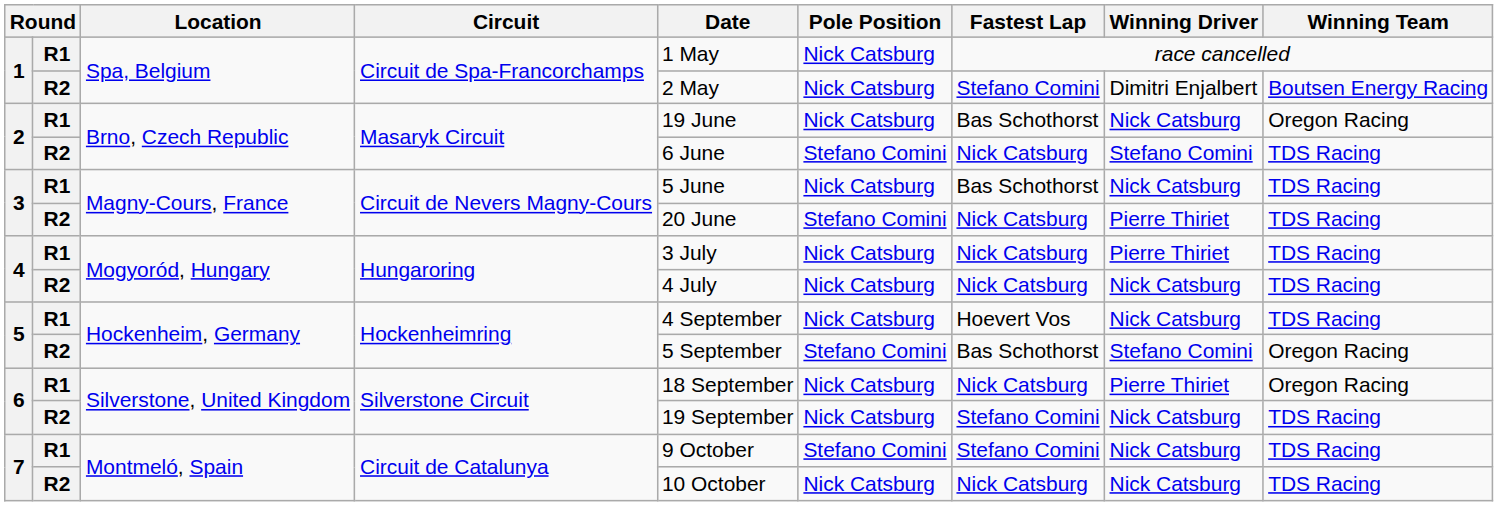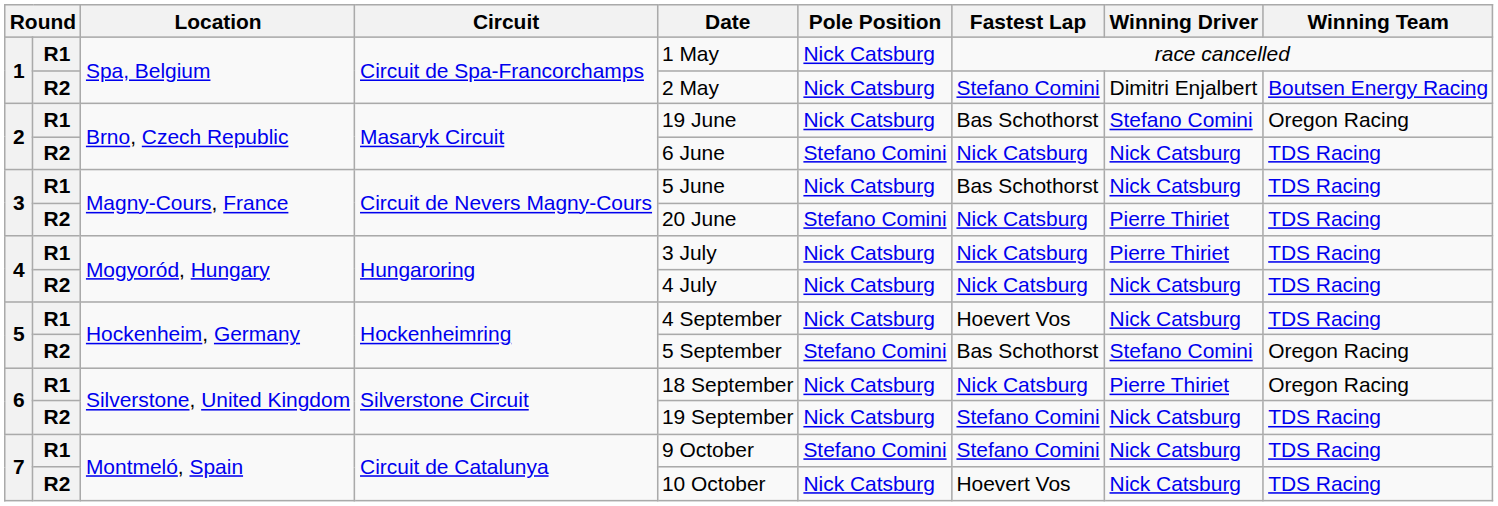 <table class="wikitable" style="font-size: 85%">
 <tr>
 <th colspan=2>Round</th>
 <th>Location</th>
 <th>Circuit</th>
 <th>Date</th>
 <th>Pole Position</th>
 <th>Fastest Lap</th>
 <th>Winning Driver</th>
 <th>Winning Team</th>
 </tr>
 <tr>
 <th rowspan=2>1</th>
 <th>R1</th>
 <td rowspan=2> <a href='#'>Spa, Belgium</a></td>
 <td rowspan=2><a href='#'>Circuit de Spa-Francorchamps</a></td>
 <td>1 May</td>
 <td> <a href='#'>Nick Catsburg</a></td>
 <td colspan=3 align=center><em>race cancelled</em></td>
 </tr>
 <tr>
 <th>R2</th>
 <td>2 May</td>
 <td> <a href='#'>Nick Catsburg</a></td>
 <td> <a href='#'>Stefano Comini</a></td>
 <td> Dimitri Enjalbert</td>
 <td> <a href='#'>Boutsen Energy Racing</a></td>
 </tr>
 <tr>
 <th rowspan=2>2</th>
 <th>R1</th>
 <td rowspan=2> <a href='#'>Brno</a>, <a href='#'>Czech Republic</a></td>
 <td rowspan=2><a href='#'>Masaryk Circuit</a></td>
 <td>19 June</td>
 <td> <a href='#'>Nick Catsburg</a></td>
 <td> Bas Schothorst</td>
-<td> <a href='#'>Nick Catsburg</a></td>
+<td> <a href='#'>Stefano Comini</a></td>
 <td> Oregon Racing</td>
 </tr>
 <tr>
 <th>R2</th>
 <td>6 June</td>
 <td> <a href='#'>Stefano Comini</a></td>
 <td> <a href='#'>Nick Catsburg</a></td>
-<td> <a href='#'>Stefano Comini</a></td>
+<td> <a href='#'>Nick Catsburg</a></td>
 <td> <a href='#'>TDS Racing</a></td>
 </tr>
 <tr>
 <th rowspan=2>3</th>
 <th>R1</th>
 <td rowspan=2> <a href='#'>Magny-Cours</a>, <a href='#'>France</a></td>
 <td rowspan=2><a href='#'>Circuit de Nevers Magny-Cours</a></td>
 <td>5 June</td>
 <td> <a href='#'>Nick Catsburg</a></td>
 <td> Bas Schothorst</td>
 <td> <a href='#'>Nick Catsburg</a></td>
 <td> <a href='#'>TDS Racing</a></td>
 </tr>
 <tr>
 <th>R2</th>
 <td>20 June</td>
 <td> <a href='#'>Stefano Comini</a></td>
 <td> <a href='#'>Nick Catsburg</a></td>
 <td> <a href='#'>Pierre Thiriet</a></td>
 <td> <a href='#'>TDS Racing</a></td>
 </tr>
 <tr>
 <th rowspan=2>4</th>
 <th>R1</th>
 <td rowspan=2> <a href='#'>Mogyoród</a>, <a href='#'>Hungary</a></td>
 <td rowspan=2><a href='#'>Hungaroring</a></td>
 <td>3 July</td>
 <td> <a href='#'>Nick Catsburg</a></td>
 <td> <a href='#'>Nick Catsburg</a></td>
 <td> <a href='#'>Pierre Thiriet</a></td>
 <td> <a href='#'>TDS Racing</a></td>
 </tr>
 <tr>
 <th>R2</th>
 <td>4 July</td>
 <td> <a href='#'>Nick Catsburg</a></td>
 <td> <a href='#'>Nick Catsburg</a></td>
 <td> <a href='#'>Nick Catsburg</a></td>
 <td> <a href='#'>TDS Racing</a></td>
 </tr>
 <tr>
 <th rowspan=2>5</th>
 <th>R1</th>
 <td rowspan=2> <a href='#'>Hockenheim</a>, <a href='#'>Germany</a></td>
 <td rowspan=2><a href='#'>Hockenheimring</a></td>
 <td>4 September</td>
 <td> <a href='#'>Nick Catsburg</a></td>
 <td> Hoevert Vos</td>
 <td> <a href='#'>Nick Catsburg</a></td>
 <td> <a href='#'>TDS Racing</a></td>
 </tr>
 <tr>
 <th>R2</th>
 <td>5 September</td>
 <td> <a href='#'>Stefano Comini</a></td>
 <td> Bas Schothorst</td>
 <td> <a href='#'>Stefano Comini</a></td>
 <td> Oregon Racing</td>
 </tr>
 <tr>
 <th rowspan=2>6</th>
 <th>R1</th>
 <td rowspan=2> <a href='#'>Silverstone</a>, <a href='#'>United Kingdom</a></td>
 <td rowspan=2><a href='#'>Silverstone Circuit</a></td>
 <td>18 September</td>
 <td> <a href='#'>Nick Catsburg</a></td>
 <td> <a href='#'>Nick Catsburg</a></td>
 <td> <a href='#'>Pierre Thiriet</a></td>
 <td> Oregon Racing</td>
 </tr>
 <tr>
 <th>R2</th>
 <td>19 September</td>
 <td> <a href='#'>Nick Catsburg</a></td>
 <td> <a href='#'>Stefano Comini</a></td>
 <td> <a href='#'>Nick Catsburg</a></td>
 <td> <a href='#'>TDS Racing</a></td>
 </tr>
 <tr>
 <th rowspan=2>7</th>
 <th>R1</th>
 <td rowspan=2> <a href='#'>Montmeló</a>, <a href='#'>Spain</a></td>
 <td rowspan=2><a href='#'>Circuit de Catalunya</a></td>
 <td>9 October</td>
 <td> <a href='#'>Stefano Comini</a></td>
 <td> <a href='#'>Stefano Comini</a></td>
 <td> <a href='#'>Nick Catsburg</a></td>
 <td> <a href='#'>TDS Racing</a></td>
 </tr>
 <tr>
 <th>R2</th>
 <td>10 October</td>
 <td> <a href='#'>Nick Catsburg</a></td>
-<td> <a href='#'>Nick Catsburg</a></td>
+<td> Hoevert Vos</td>
 <td> <a href='#'>Nick Catsburg</a></td>
 <td> <a href='#'>TDS Racing</a></td>
 </tr>
 </table>
